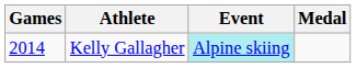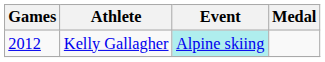 <table class="wikitable collapsible">
 <tr>
 <th>Games</th>
 <th>Athlete</th>
 <th>Event</th>
 <th>Medal</th>
 </tr>
 <tr>
-<td><a href='#'>2014</a></td>
+<td><a href='#'>2012</a></td>
 <td><a href='#'>Kelly Gallagher</a></td>
 <td style="background: paleturquoise;"><a href='#'>Alpine skiing</a></td>
 <td></td>
 </tr>
 <tr>
 </tr>
 </table>
